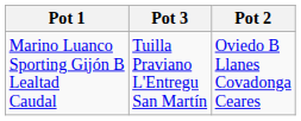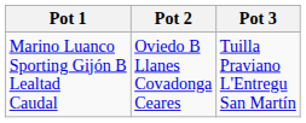 <table class=wikitable>
 <tr>
 <th>Pot 1</th>
+<th>Pot 2</th>
 <th>Pot 3</th>
-<th>Pot 2</th>
 </tr>
 <tr>
 <td><a href='#'>Marino Luanco</a><br><a href='#'>Sporting Gijón B</a><br><a href='#'>Lealtad</a><br><a href='#'>Caudal</a></td>
+<td><a href='#'>Oviedo B</a><br><a href='#'>Llanes</a><br><a href='#'>Covadonga</a><br><a href='#'>Ceares</a></td>
 <td><a href='#'>Tuilla</a><br><a href='#'>Praviano</a><br><a href='#'>L'Entregu</a><br><a href='#'>San Martín</a></td>
-<td><a href='#'>Oviedo B</a><br><a href='#'>Llanes</a><br><a href='#'>Covadonga</a><br><a href='#'>Ceares</a></td>
 </tr>
 </table>
